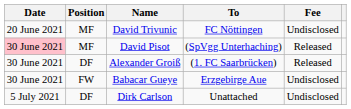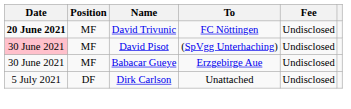 <table class="wikitable" style="text-align:center;">
 <tr>
 <th>Date</th>
 <th>Position</th>
 <th>Name</th>
 <th>To</th>
 <th>Fee</th>
 <th></th>
 </tr>
 <tr>
-<td>20 June 2021</td>
+<td><strong>20 June 2021</strong></td>
 <td>MF</td>
 <td><a href='#'>David Trivunic</a></td>
 <td><a href='#'>FC Nöttingen</a></td>
 <td>Undisclosed</td>
 <td></td>
 </tr>
 <tr>
 <td style="background: pink;">30 June 2021</td>
 <td>MF</td>
 <td><a href='#'>David Pisot</a></td>
 <td>(<a href='#'>SpVgg Unterhaching</a>)</td>
-<td>Released</td>
+<td>Undisclosed</td>
 <td></td>
 </tr>
 <tr>
 <td>30 June 2021</td>
-<td>DF</td>
-<td><a href='#'>Alexander Groiß</a></td>
-<td>(<a href='#'>1. FC Saarbrücken</a>)</td>
-<td>Released</td>
-<td></td>
-</tr>
-<tr>
-<td>30 June 2021</td>
-<td>FW</td>
+<td>MF</td>
 <td><a href='#'>Babacar Gueye</a></td>
 <td><a href='#'>Erzgebirge Aue</a></td>
 <td>Undisclosed</td>
 <td></td>
 </tr>
 <tr>
 <td>5 July 2021</td>
 <td>DF</td>
 <td><a href='#'>Dirk Carlson</a></td>
 <td>Unattached</td>
 <td>Undisclosed</td>
 <td></td>
 </tr>
 </table>
